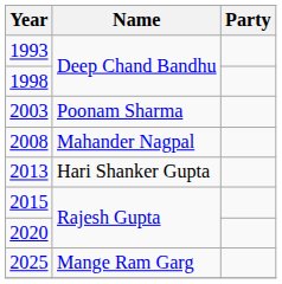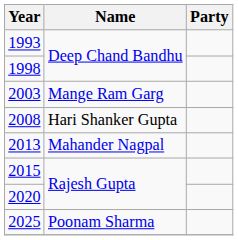 <table class="wikitable">
 <tr>
 <th>Year</th>
 <th>Name</th>
 <th colspan=2>Party</th>
 </tr>
 <tr>
 <td><a href='#'>1993</a></td>
 <td rowspan="2"><a href='#'>Deep Chand Bandhu</a></td>
 <td></td>
 </tr>
 <tr>
 <td><a href='#'>1998</a></td>
 </tr>
 <tr>
 <td><a href='#'>2003</a></td>
-<td><a href='#'>Poonam Sharma</a></td>
+<td><a href='#'>Mange Ram Garg</a></td>
 <td></td>
 </tr>
 <tr>
 <td><a href='#'>2008</a></td>
-<td><a href='#'>Mahander Nagpal</a></td>
+<td>Hari Shanker Gupta</td>
 <td></td>
 </tr>
 <tr>
 <td><a href='#'>2013</a></td>
-<td>Hari Shanker Gupta</td>
+<td><a href='#'>Mahander Nagpal</a></td>
 <td></td>
 </tr>
 <tr>
 <td><a href='#'>2015</a></td>
 <td rowspan="2"><a href='#'>Rajesh Gupta</a></td>
 <td></td>
 </tr>
 <tr>
 <td><a href='#'>2020</a></td>
 </tr>
 <tr>
 <td><a href='#'>2025</a></td>
-<td><a href='#'>Mange Ram Garg</a></td>
+<td><a href='#'>Poonam Sharma</a></td>
 <td></td>
 </tr>
 <tr>
 </tr>
 </table>
